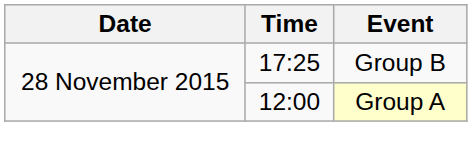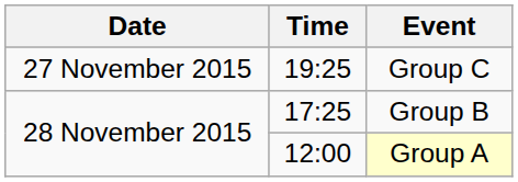 <table class = "wikitable" style="text-align:center;">
 <tr>
 <th width=150>Date</th>
 <th width=50>Time</th>
 <th width=80>Event</th>
+</tr>
+<tr>
+<td>27 November 2015</td>
+<td>19:25</td>
+<td>Group C</td>
 </tr>
 <tr>
 <td rowspan=2>28 November 2015</td>
 <td>17:25</td>
 <td>Group B</td>
 </tr>
 <tr>
 <td>12:00</td>
 <td bgcolor=ffffcc>Group A</td>
 </tr>
 </table>
